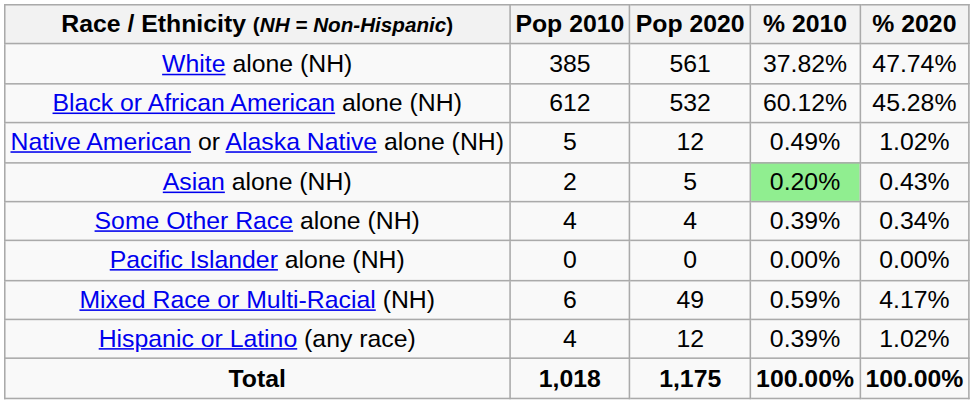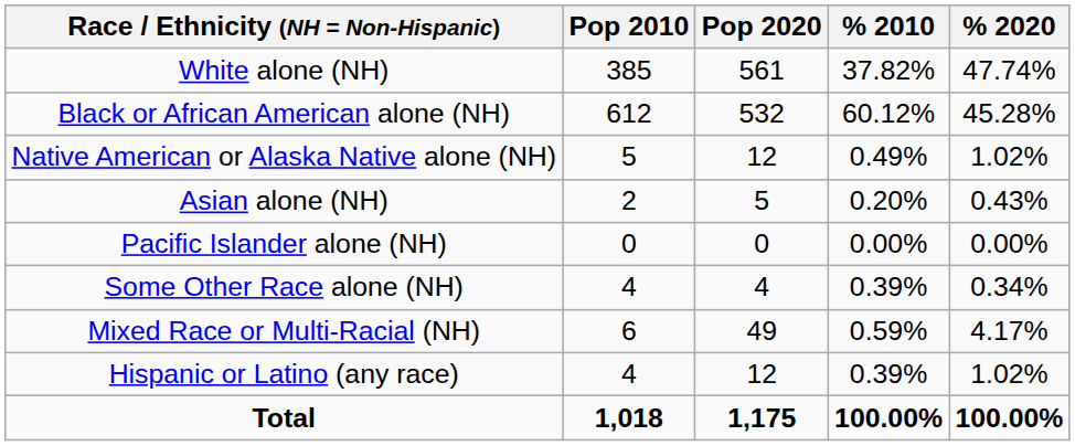 <table class="wikitable" style="text-align:center;">
 <tr>
 <th>Race / Ethnicity <small>(<em>NH = Non-Hispanic</em>)</small></th>
 <th>Pop 2010</th>
 <th>Pop 2020</th>
 <th>% 2010</th>
 <th>% 2020</th>
 </tr>
 <tr>
 <td><a href='#'>White</a> alone (NH)</td>
 <td>385</td>
 <td>561</td>
 <td>37.82%</td>
 <td>47.74%</td>
 </tr>
 <tr>
 <td><a href='#'>Black or African American</a> alone (NH)</td>
 <td>612</td>
 <td>532</td>
 <td>60.12%</td>
 <td>45.28%</td>
 </tr>
 <tr>
 <td><a href='#'>Native American</a> or <a href='#'>Alaska Native</a> alone (NH)</td>
 <td>5</td>
 <td>12</td>
 <td>0.49%</td>
 <td>1.02%</td>
 </tr>
 <tr>
 <td><a href='#'>Asian</a> alone (NH)</td>
 <td>2</td>
 <td>5</td>
-<td style="background: lightgreen;">0.20%</td>
+<td>0.20%</td>
 <td>0.43%</td>
+</tr>
+<tr>
+<td><a href='#'>Pacific Islander</a> alone (NH)</td>
+<td>0</td>
+<td>0</td>
+<td>0.00%</td>
+<td>0.00%</td>
 </tr>
 <tr>
 <td><a href='#'>Some Other Race</a> alone (NH)</td>
 <td>4</td>
 <td>4</td>
 <td>0.39%</td>
 <td>0.34%</td>
-</tr>
-<tr>
-<td><a href='#'>Pacific Islander</a> alone (NH)</td>
-<td>0</td>
-<td>0</td>
-<td>0.00%</td>
-<td>0.00%</td>
 </tr>
 <tr>
 <td><a href='#'>Mixed Race or Multi-Racial</a> (NH)</td>
 <td>6</td>
 <td>49</td>
 <td>0.59%</td>
 <td>4.17%</td>
 </tr>
 <tr>
 <td><a href='#'>Hispanic or Latino</a> (any race)</td>
 <td>4</td>
 <td>12</td>
 <td>0.39%</td>
 <td>1.02%</td>
 </tr>
 <tr>
 <td><strong>Total</strong></td>
 <td><strong>1,018</strong></td>
 <td><strong>1,175</strong></td>
 <td><strong>100.00%</strong></td>
 <td><strong>100.00%</strong></td>
 </tr>
 </table>
